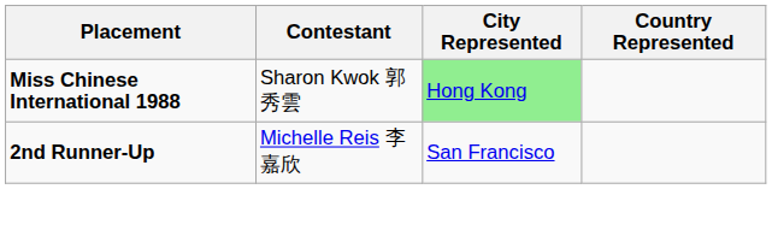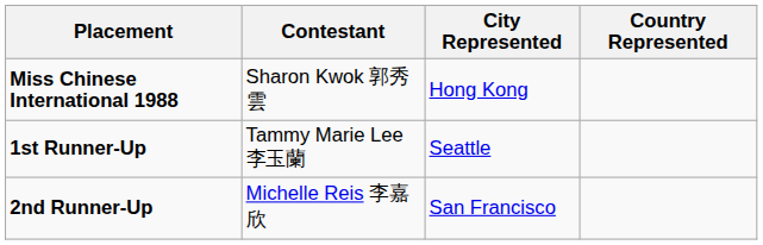 <table class="wikitable" border="1">
 <tr>
 <th>Placement</th>
 <th>Contestant</th>
 <th>City Represented</th>
 <th>Country Represented</th>
 </tr>
 <tr>
 <td><strong>Miss Chinese International 1988</strong></td>
 <td>Sharon Kwok 郭秀雲</td>
-<td style="background: lightgreen;"><a href='#'>Hong Kong</a></td>
+<td><a href='#'>Hong Kong</a></td>
+<td></td>
+</tr>
+<tr>
+<td><strong>1st Runner-Up</strong></td>
+<td>Tammy Marie Lee 李玉蘭</td>
+<td><a href='#'>Seattle</a></td>
 <td></td>
 </tr>
 <tr>
 <td><strong>2nd Runner-Up</strong></td>
 <td><a href='#'>Michelle Reis</a> 李嘉欣</td>
 <td><a href='#'>San Francisco</a></td>
 <td></td>
 </tr>
 </table>
